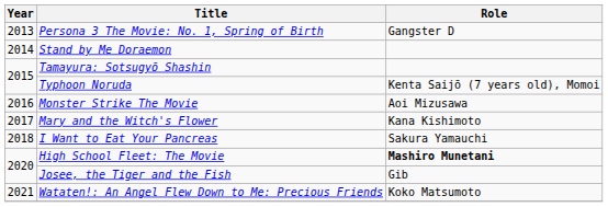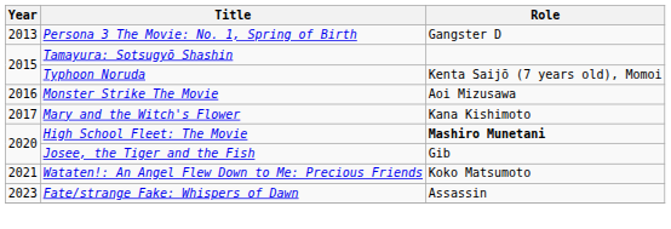 <table class="wikitable">
 <tr>
 <th>Year</th>
 <th>Title</th>
 <th>Role</th>
 </tr>
 <tr>
 <td>2013</td>
 <td><em><a href='#'>Persona 3 The Movie: No. 1, Spring of Birth</a></em></td>
 <td>Gangster D</td>
-</tr>
-<tr>
-<td>2014</td>
-<td><em><a href='#'>Stand by Me Doraemon</a></em></td>
-<td></td>
 </tr>
 <tr>
 <td rowspan="2">2015</td>
 <td><em><a href='#'>Tamayura: Sotsugyō Shashin</a></em></td>
 <td></td>
 </tr>
 <tr>
 <td><em><a href='#'>Typhoon Noruda</a></em></td>
 <td>Kenta Saijō (7 years old), Momoi</td>
 </tr>
 <tr>
 <td>2016</td>
 <td><em><a href='#'>Monster Strike The Movie</a></em></td>
 <td>Aoi Mizusawa</td>
 </tr>
 <tr>
 <td>2017</td>
 <td><em><a href='#'>Mary and the Witch's Flower</a></em></td>
 <td>Kana Kishimoto</td>
 </tr>
 <tr>
-<td>2018</td>
-<td><em><a href='#'>I Want to Eat Your Pancreas</a></em></td>
-<td>Sakura Yamauchi</td>
-</tr>
-<tr>
 <td rowspan="2">2020</td>
 <td><em><a href='#'>High School Fleet: The Movie</a></em></td>
 <td><strong>Mashiro Munetani</strong></td>
 </tr>
 <tr>
 <td><em><a href='#'>Josee, the Tiger and the Fish</a></em></td>
 <td>Gib</td>
 </tr>
 <tr>
 <td>2021</td>
 <td><em><a href='#'>Wataten!: An Angel Flew Down to Me: Precious Friends</a></em></td>
 <td>Koko Matsumoto</td>
 </tr>
 <tr>
+<td>2023</td>
+<td><em><a href='#'>Fate/strange Fake: Whispers of Dawn</a></em></td>
+<td>Assassin</td>
+</tr>
+<tr>
 </tr>
 </table>
